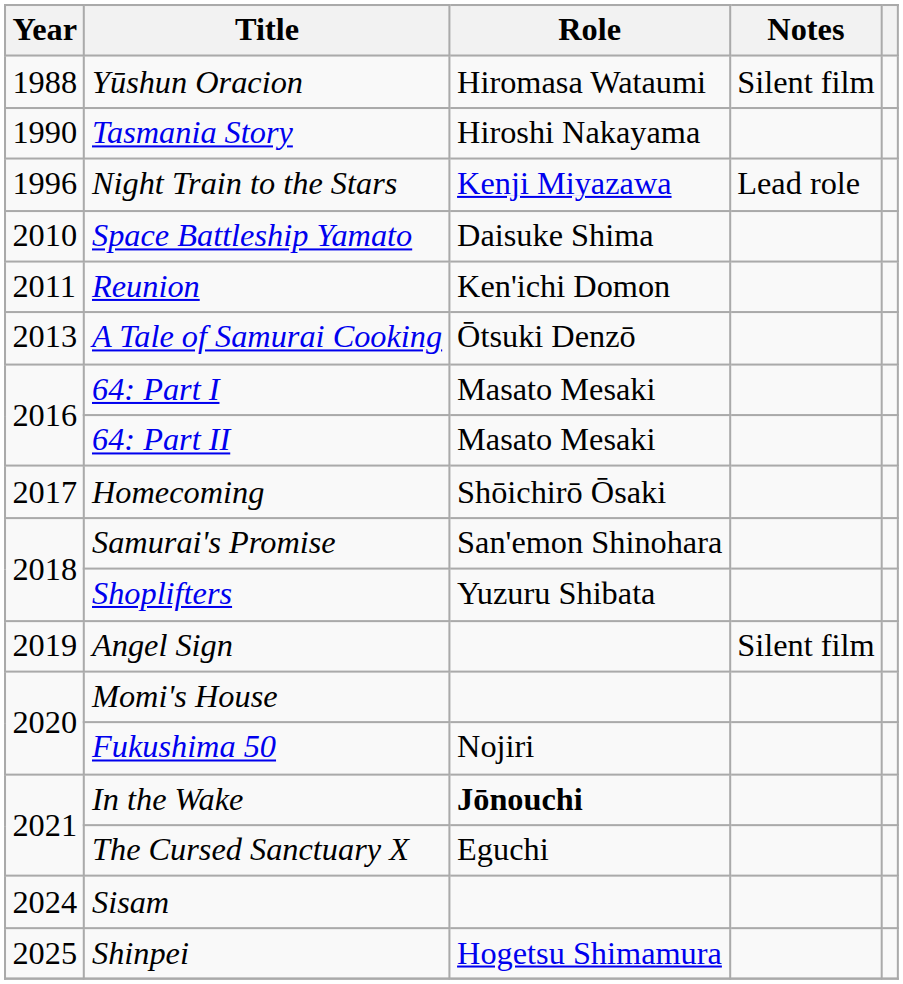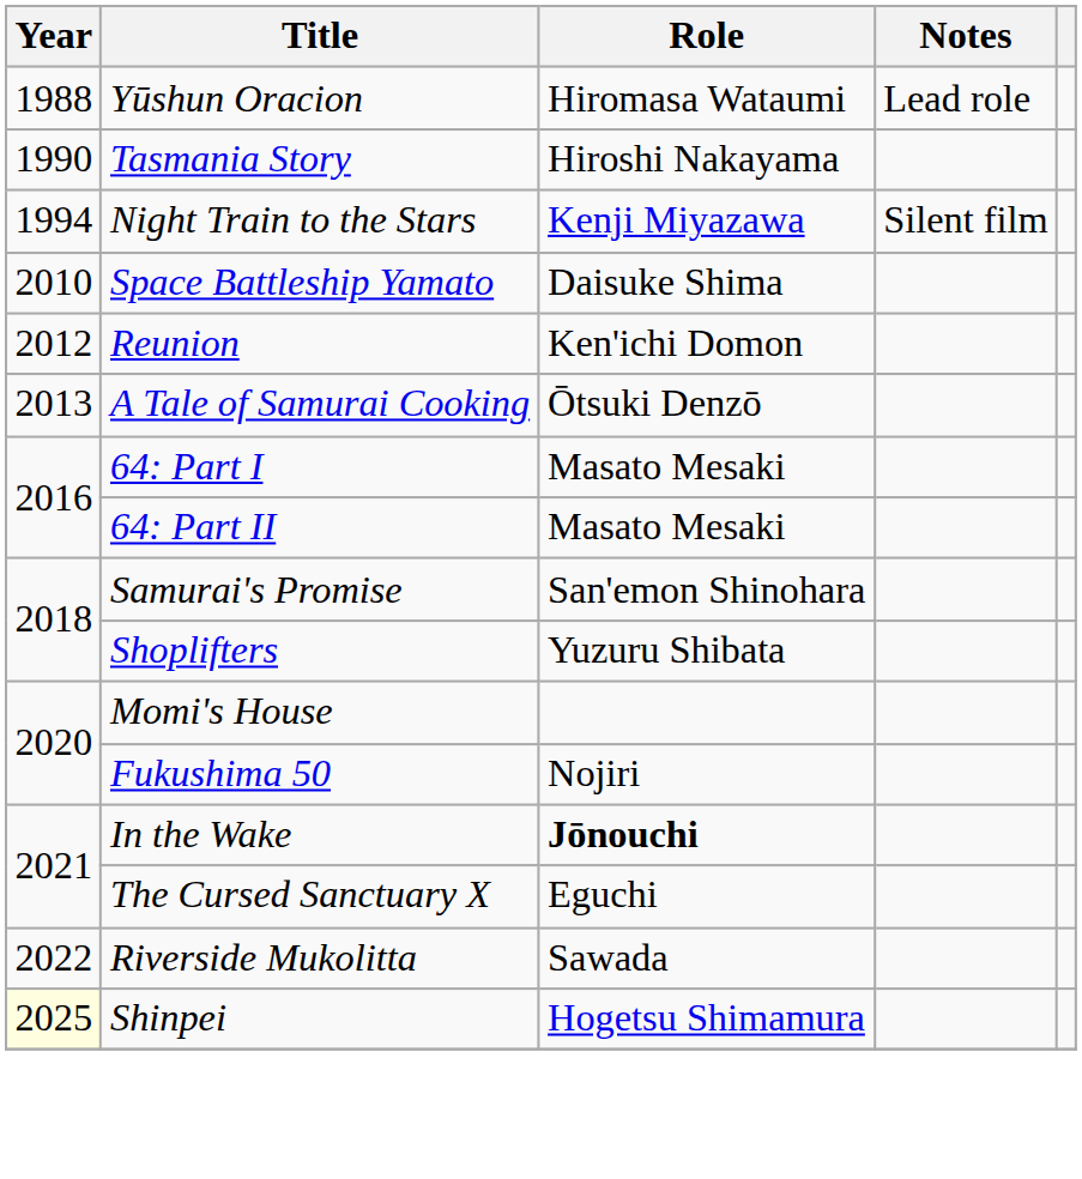 <table class="wikitable sortable">
 <tr>
 <th>Year</th>
 <th>Title</th>
 <th>Role</th>
 <th>Notes</th>
 <th class="unsortable"></th>
 </tr>
 <tr>
 <td>1988</td>
 <td><em>Yūshun Oracion</em></td>
 <td>Hiromasa Wataumi</td>
-<td>Silent film</td>
+<td>Lead role</td>
 <td></td>
 </tr>
 <tr>
 <td>1990</td>
 <td><em><a href='#'>Tasmania Story</a></em></td>
 <td>Hiroshi Nakayama</td>
 <td></td>
 <td></td>
 </tr>
 <tr>
-<td>1996</td>
+<td>1994</td>
 <td><em>Night Train to the Stars</em></td>
 <td><a href='#'>Kenji Miyazawa</a></td>
-<td>Lead role</td>
+<td>Silent film</td>
 <td></td>
 </tr>
 <tr>
 <td>2010</td>
 <td><em><a href='#'>Space Battleship Yamato</a></em></td>
 <td>Daisuke Shima</td>
 <td></td>
 <td></td>
 </tr>
 <tr>
-<td>2011</td>
+<td>2012</td>
 <td><em><a href='#'>Reunion</a></em></td>
 <td>Ken'ichi Domon</td>
 <td></td>
 <td></td>
 </tr>
 <tr>
 <td>2013</td>
 <td><em><a href='#'>A Tale of Samurai Cooking</a></em></td>
 <td>Ōtsuki Denzō</td>
 <td></td>
 <td></td>
 </tr>
 <tr>
 <td rowspan=2>2016</td>
 <td><em><a href='#'>64: Part I</a></em></td>
 <td>Masato Mesaki</td>
 <td></td>
 <td></td>
 </tr>
 <tr>
 <td><em><a href='#'>64: Part II</a></em></td>
 <td>Masato Mesaki</td>
 <td></td>
 <td></td>
 </tr>
 <tr>
-<td>2017</td>
-<td><em>Homecoming</em></td>
-<td>Shōichirō Ōsaki</td>
-<td></td>
-<td></td>
-</tr>
-<tr>
 <td rowspan=2>2018</td>
 <td><em>Samurai's Promise</em></td>
 <td>San'emon Shinohara</td>
 <td></td>
 <td></td>
 </tr>
 <tr>
 <td><em><a href='#'>Shoplifters</a></em></td>
 <td>Yuzuru Shibata</td>
 <td></td>
-<td></td>
-</tr>
-<tr>
-<td rowspan=1>2019</td>
-<td><em>Angel Sign</em></td>
-<td></td>
-<td>Silent film</td>
 <td></td>
 </tr>
 <tr>
 <td rowspan=2>2020</td>
 <td><em>Momi's House</em></td>
 <td></td>
 <td></td>
 <td></td>
 </tr>
 <tr>
 <td><em><a href='#'>Fukushima 50</a></em></td>
 <td>Nojiri</td>
 <td></td>
 <td></td>
 </tr>
 <tr>
 <td rowspan=2>2021</td>
 <td><em>In the Wake</em></td>
 <td><strong>Jōnouchi</strong></td>
 <td></td>
 <td></td>
 </tr>
 <tr>
 <td><em>The Cursed Sanctuary X</em></td>
 <td>Eguchi</td>
 <td></td>
 <td></td>
 </tr>
 <tr>
-<td>2024</td>
-<td><em>Sisam</em></td>
-<td></td>
+<td rowspan=1>2022</td>
+<td><em>Riverside Mukolitta</em></td>
+<td>Sawada</td>
 <td></td>
 <td></td>
 </tr>
 <tr>
-<td>2025</td>
+<td style="background: lightyellow;">2025</td>
 <td><em>Shinpei</em></td>
 <td><a href='#'>Hogetsu Shimamura</a></td>
 <td></td>
 <td></td>
 </tr>
 <tr>
 </tr>
 </table>
